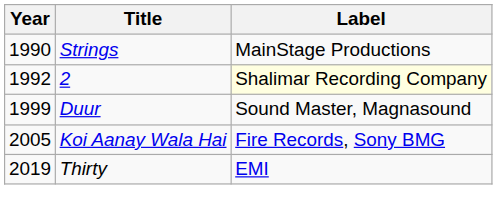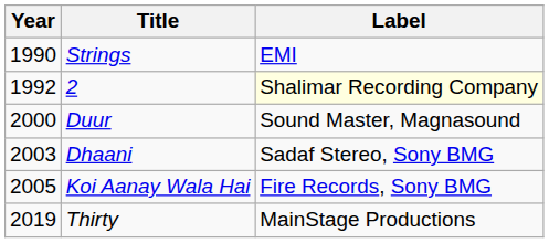 <table class="wikitable">
 <tr>
 <th>Year</th>
 <th>Title</th>
 <th>Label</th>
 </tr>
 <tr>
 <td>1990</td>
 <td><em><a href='#'>Strings</a></em></td>
-<td>MainStage Productions</td>
+<td><a href='#'>EMI</a></td>
 </tr>
 <tr>
 <td>1992</td>
 <td><em><a href='#'>2</a></em></td>
 <td style="background: lightyellow;">Shalimar Recording Company</td>
 </tr>
 <tr>
-<td>1999</td>
+<td>2000</td>
 <td><em><a href='#'>Duur</a></em></td>
 <td>Sound Master, Magnasound</td>
+</tr>
+<tr>
+<td>2003</td>
+<td><em><a href='#'>Dhaani</a></em></td>
+<td>Sadaf Stereo, <a href='#'>Sony BMG</a></td>
 </tr>
 <tr>
 <td>2005</td>
 <td><em><a href='#'>Koi Aanay Wala Hai</a></em></td>
 <td><a href='#'>Fire Records</a>, <a href='#'>Sony BMG</a></td>
 </tr>
 <tr>
 <td>2019</td>
 <td><em>Thirty</em></td>
-<td><a href='#'>EMI</a></td>
+<td>MainStage Productions</td>
 </tr>
 </table>
